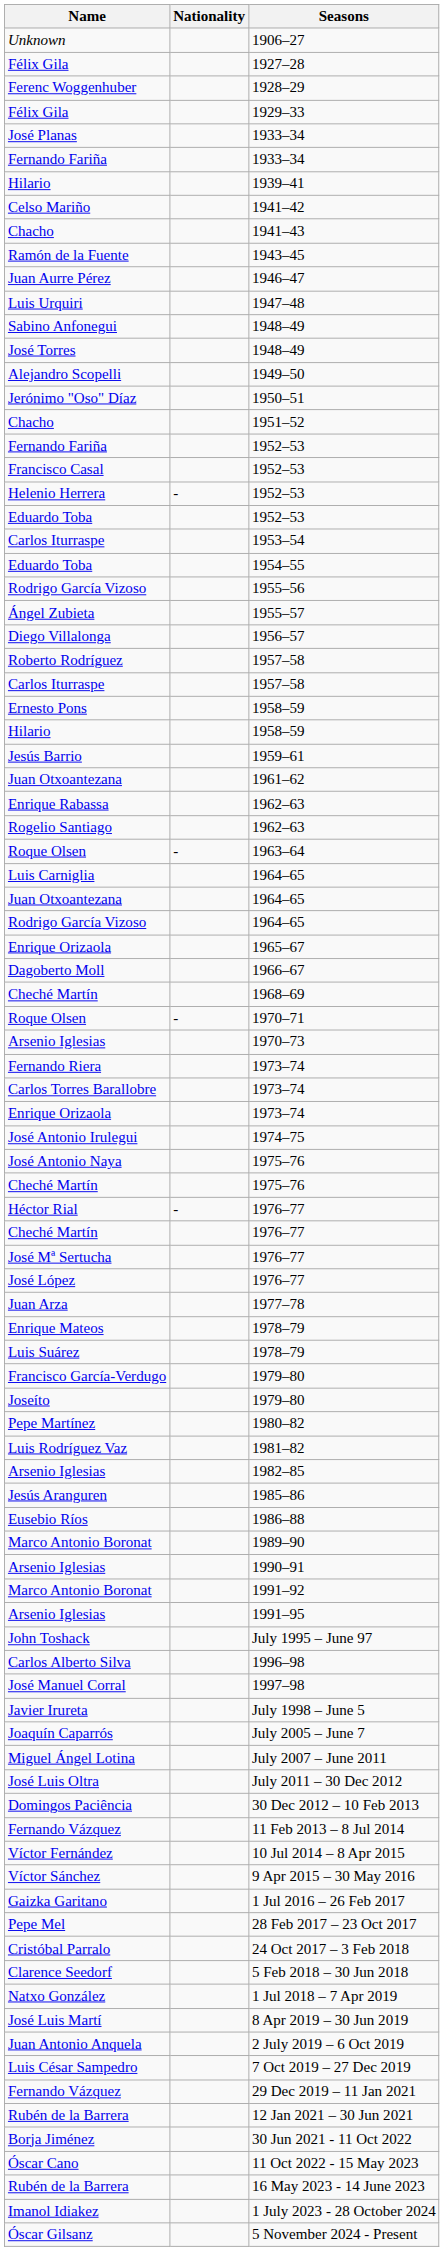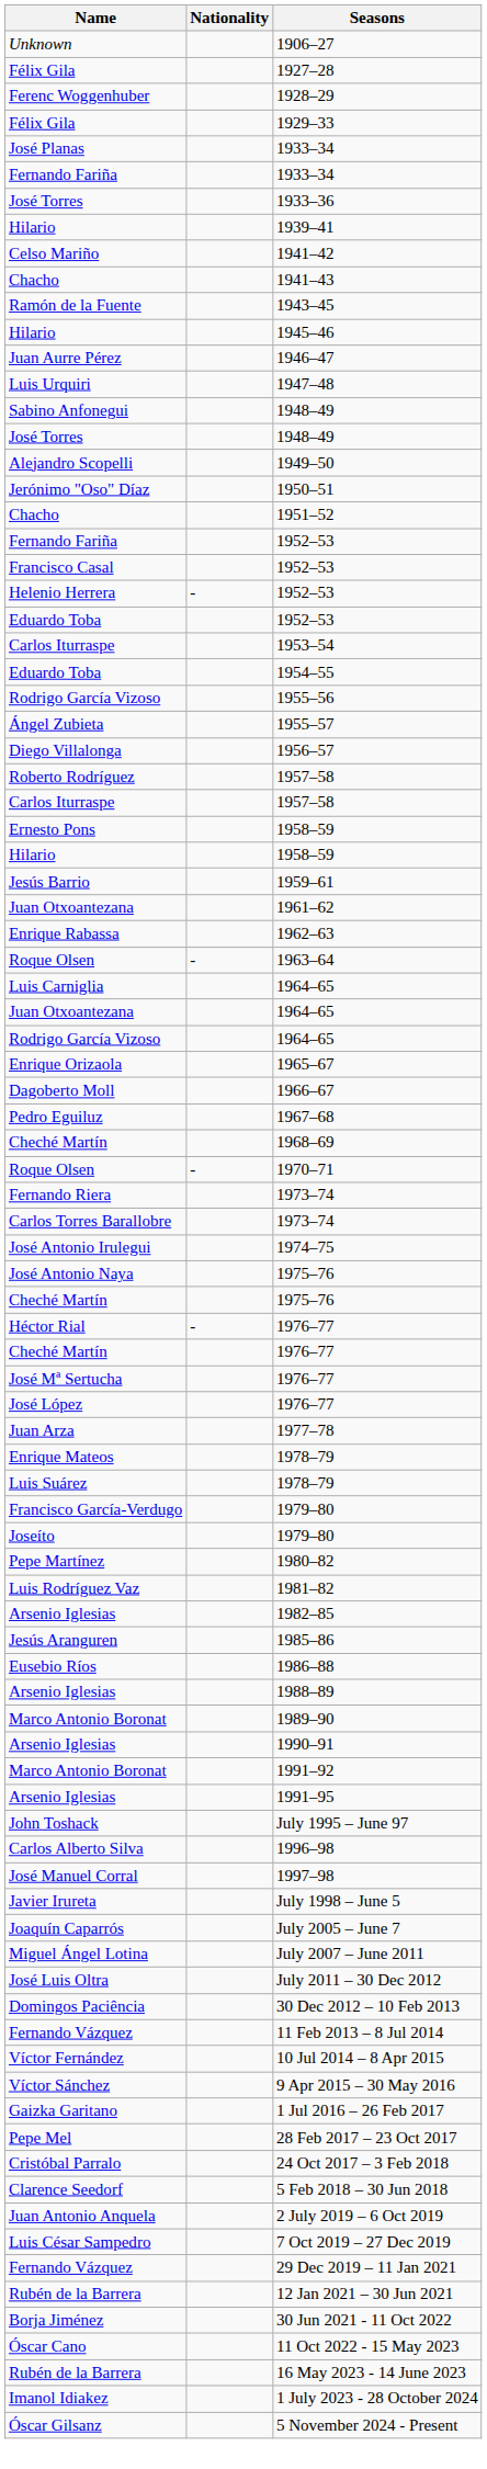 <table class="wikitable">
 <tr>
 <th>Name</th>
 <th>Nationality</th>
 <th>Seasons</th>
 </tr>
 <tr>
 <td><em>Unknown</em></td>
 <td></td>
 <td>1906–27</td>
 </tr>
 <tr>
 <td><a href='#'>Félix Gila</a></td>
 <td></td>
 <td>1927–28</td>
 </tr>
 <tr>
 <td><a href='#'>Ferenc Woggenhuber</a></td>
 <td></td>
 <td>1928–29</td>
 </tr>
 <tr>
 <td><a href='#'>Félix Gila</a></td>
 <td></td>
 <td>1929–33</td>
 </tr>
 <tr>
 <td><a href='#'>José Planas</a></td>
 <td></td>
 <td>1933–34</td>
 </tr>
 <tr>
 <td><a href='#'>Fernando Fariña</a></td>
 <td></td>
 <td>1933–34</td>
 </tr>
 <tr>
+<td><a href='#'>José Torres</a></td>
+<td></td>
+<td>1933–36</td>
+</tr>
+<tr>
 <td><a href='#'>Hilario</a></td>
 <td></td>
 <td>1939–41</td>
 </tr>
 <tr>
 <td><a href='#'>Celso Mariño</a></td>
 <td></td>
 <td>1941–42</td>
 </tr>
 <tr>
 <td><a href='#'>Chacho</a></td>
 <td></td>
 <td>1941–43</td>
 </tr>
 <tr>
 <td><a href='#'>Ramón de la Fuente</a></td>
 <td></td>
 <td>1943–45</td>
+</tr>
+<tr>
+<td><a href='#'>Hilario</a></td>
+<td></td>
+<td>1945–46</td>
 </tr>
 <tr>
 <td><a href='#'>Juan Aurre Pérez</a></td>
 <td></td>
 <td>1946–47</td>
 </tr>
 <tr>
 <td><a href='#'>Luis Urquiri</a></td>
 <td></td>
 <td>1947–48</td>
 </tr>
 <tr>
 <td><a href='#'>Sabino Anfonegui</a></td>
 <td></td>
 <td>1948–49</td>
 </tr>
 <tr>
 <td><a href='#'>José Torres</a></td>
 <td></td>
 <td>1948–49</td>
 </tr>
 <tr>
 <td><a href='#'>Alejandro Scopelli</a></td>
 <td></td>
 <td>1949–50</td>
 </tr>
 <tr>
 <td><a href='#'>Jerónimo "Oso" Díaz</a></td>
 <td></td>
 <td>1950–51</td>
 </tr>
 <tr>
 <td><a href='#'>Chacho</a></td>
 <td></td>
 <td>1951–52</td>
 </tr>
 <tr>
 <td><a href='#'>Fernando Fariña</a></td>
 <td></td>
 <td>1952–53</td>
 </tr>
 <tr>
 <td><a href='#'>Francisco Casal</a></td>
 <td></td>
 <td>1952–53</td>
 </tr>
 <tr>
 <td><a href='#'>Helenio Herrera</a></td>
 <td>-</td>
 <td>1952–53</td>
 </tr>
 <tr>
 <td><a href='#'>Eduardo Toba</a></td>
 <td></td>
 <td>1952–53</td>
 </tr>
 <tr>
 <td><a href='#'>Carlos Iturraspe</a></td>
 <td></td>
 <td>1953–54</td>
 </tr>
 <tr>
 <td><a href='#'>Eduardo Toba</a></td>
 <td></td>
 <td>1954–55</td>
 </tr>
 <tr>
 <td><a href='#'>Rodrigo García Vizoso</a></td>
 <td></td>
 <td>1955–56</td>
 </tr>
 <tr>
 <td><a href='#'>Ángel Zubieta</a></td>
 <td></td>
 <td>1955–57</td>
 </tr>
 <tr>
 <td><a href='#'>Diego Villalonga</a></td>
 <td></td>
 <td>1956–57</td>
 </tr>
 <tr>
 <td><a href='#'>Roberto Rodríguez</a></td>
 <td></td>
 <td>1957–58</td>
 </tr>
 <tr>
 <td><a href='#'>Carlos Iturraspe</a></td>
 <td></td>
 <td>1957–58</td>
 </tr>
 <tr>
 <td><a href='#'>Ernesto Pons</a></td>
 <td></td>
 <td>1958–59</td>
 </tr>
 <tr>
 <td><a href='#'>Hilario</a></td>
 <td></td>
 <td>1958–59</td>
 </tr>
 <tr>
 <td><a href='#'>Jesús Barrio</a></td>
 <td></td>
 <td>1959–61</td>
 </tr>
 <tr>
 <td><a href='#'>Juan Otxoantezana</a></td>
 <td></td>
 <td>1961–62</td>
 </tr>
 <tr>
 <td><a href='#'>Enrique Rabassa</a></td>
 <td></td>
 <td>1962–63</td>
 </tr>
 <tr>
-<td><a href='#'>Rogelio Santiago</a></td>
-<td></td>
-<td>1962–63</td>
-</tr>
-<tr>
 <td><a href='#'>Roque Olsen</a></td>
 <td>-</td>
 <td>1963–64</td>
 </tr>
 <tr>
 <td><a href='#'>Luis Carniglia</a></td>
 <td></td>
 <td>1964–65</td>
 </tr>
 <tr>
 <td><a href='#'>Juan Otxoantezana</a></td>
 <td></td>
 <td>1964–65</td>
 </tr>
 <tr>
 <td><a href='#'>Rodrigo García Vizoso</a></td>
 <td></td>
 <td>1964–65</td>
 </tr>
 <tr>
 <td><a href='#'>Enrique Orizaola</a></td>
 <td></td>
 <td>1965–67</td>
 </tr>
 <tr>
 <td><a href='#'>Dagoberto Moll</a></td>
 <td></td>
 <td>1966–67</td>
 </tr>
 <tr>
+<td><a href='#'>Pedro Eguiluz</a></td>
+<td></td>
+<td>1967–68</td>
+</tr>
+<tr>
 <td><a href='#'>Cheché Martín</a></td>
 <td></td>
 <td>1968–69</td>
 </tr>
 <tr>
 <td><a href='#'>Roque Olsen</a></td>
 <td>-</td>
 <td>1970–71</td>
 </tr>
 <tr>
-<td><a href='#'>Arsenio Iglesias</a></td>
-<td></td>
-<td>1970–73</td>
-</tr>
-<tr>
 <td><a href='#'>Fernando Riera</a></td>
 <td></td>
 <td>1973–74</td>
 </tr>
 <tr>
 <td><a href='#'>Carlos Torres Barallobre</a></td>
-<td></td>
-<td>1973–74</td>
-</tr>
-<tr>
-<td><a href='#'>Enrique Orizaola</a></td>
 <td></td>
 <td>1973–74</td>
 </tr>
 <tr>
 <td><a href='#'>José Antonio Irulegui</a></td>
 <td></td>
 <td>1974–75</td>
 </tr>
 <tr>
 <td><a href='#'>José Antonio Naya</a></td>
 <td></td>
 <td>1975–76</td>
 </tr>
 <tr>
 <td><a href='#'>Cheché Martín</a></td>
 <td></td>
 <td>1975–76</td>
 </tr>
 <tr>
 <td><a href='#'>Héctor Rial</a></td>
 <td>-</td>
 <td>1976–77</td>
 </tr>
 <tr>
 <td><a href='#'>Cheché Martín</a></td>
 <td></td>
 <td>1976–77</td>
 </tr>
 <tr>
 <td><a href='#'>José Mª Sertucha</a></td>
 <td></td>
 <td>1976–77</td>
 </tr>
 <tr>
 <td><a href='#'>José López</a></td>
 <td></td>
 <td>1976–77</td>
 </tr>
 <tr>
 <td><a href='#'>Juan Arza</a></td>
 <td></td>
 <td>1977–78</td>
 </tr>
 <tr>
 <td><a href='#'>Enrique Mateos</a></td>
 <td></td>
 <td>1978–79</td>
 </tr>
 <tr>
 <td><a href='#'>Luis Suárez</a></td>
 <td></td>
 <td>1978–79</td>
 </tr>
 <tr>
 <td><a href='#'>Francisco García-Verdugo</a></td>
 <td></td>
 <td>1979–80</td>
 </tr>
 <tr>
 <td><a href='#'>Joseíto</a></td>
 <td></td>
 <td>1979–80</td>
 </tr>
 <tr>
 <td><a href='#'>Pepe Martínez</a></td>
 <td></td>
 <td>1980–82</td>
 </tr>
 <tr>
 <td><a href='#'>Luis Rodríguez Vaz</a></td>
 <td></td>
 <td>1981–82</td>
 </tr>
 <tr>
 <td><a href='#'>Arsenio Iglesias</a></td>
 <td></td>
 <td>1982–85</td>
 </tr>
 <tr>
 <td><a href='#'>Jesús Aranguren</a></td>
 <td></td>
 <td>1985–86</td>
 </tr>
 <tr>
 <td><a href='#'>Eusebio Ríos</a></td>
 <td></td>
 <td>1986–88</td>
+</tr>
+<tr>
+<td><a href='#'>Arsenio Iglesias</a></td>
+<td></td>
+<td>1988–89</td>
 </tr>
 <tr>
 <td><a href='#'>Marco Antonio Boronat</a></td>
 <td></td>
 <td>1989–90</td>
 </tr>
 <tr>
 <td><a href='#'>Arsenio Iglesias</a></td>
 <td></td>
 <td>1990–91</td>
 </tr>
 <tr>
 <td><a href='#'>Marco Antonio Boronat</a></td>
 <td></td>
 <td>1991–92</td>
 </tr>
 <tr>
 <td><a href='#'>Arsenio Iglesias</a></td>
 <td></td>
 <td>1991–95</td>
 </tr>
 <tr>
 <td><a href='#'>John Toshack</a></td>
 <td></td>
 <td>July 1995 – June 97</td>
 </tr>
 <tr>
 <td><a href='#'>Carlos Alberto Silva</a></td>
 <td></td>
 <td>1996–98</td>
 </tr>
 <tr>
 <td><a href='#'>José Manuel Corral</a></td>
 <td></td>
 <td>1997–98</td>
 </tr>
 <tr>
 <td><a href='#'>Javier Irureta</a></td>
 <td></td>
 <td>July 1998 – June 5</td>
 </tr>
 <tr>
 <td><a href='#'>Joaquín Caparrós</a></td>
 <td></td>
 <td>July 2005 – June 7</td>
 </tr>
 <tr>
 <td><a href='#'>Miguel Ángel Lotina</a></td>
 <td></td>
 <td>July 2007 – June 2011</td>
 </tr>
 <tr>
 <td><a href='#'>José Luis Oltra</a></td>
 <td></td>
 <td>July 2011 – 30 Dec 2012</td>
 </tr>
 <tr>
 <td><a href='#'>Domingos Paciência</a></td>
 <td></td>
 <td>30 Dec 2012 – 10 Feb 2013</td>
 </tr>
 <tr>
 <td><a href='#'>Fernando Vázquez</a></td>
 <td></td>
 <td>11 Feb 2013 – 8 Jul 2014</td>
 </tr>
 <tr>
 <td><a href='#'>Víctor Fernández</a></td>
 <td></td>
 <td>10 Jul 2014 – 8 Apr 2015</td>
 </tr>
 <tr>
 <td><a href='#'>Víctor Sánchez</a></td>
 <td></td>
 <td>9 Apr 2015 – 30 May 2016</td>
 </tr>
 <tr>
 <td><a href='#'>Gaizka Garitano</a></td>
 <td></td>
 <td>1 Jul 2016 – 26 Feb 2017</td>
 </tr>
 <tr>
 <td><a href='#'>Pepe Mel</a></td>
 <td></td>
 <td>28 Feb 2017 – 23 Oct 2017</td>
 </tr>
 <tr>
 <td><a href='#'>Cristóbal Parralo</a></td>
 <td></td>
 <td>24 Oct 2017 – 3 Feb 2018</td>
 </tr>
 <tr>
 <td><a href='#'>Clarence Seedorf</a></td>
 <td></td>
 <td>5 Feb 2018 – 30 Jun 2018</td>
 </tr>
 <tr>
-<td><a href='#'>Natxo González</a></td>
-<td></td>
-<td>1 Jul 2018 – 7 Apr 2019</td>
-</tr>
-<tr>
-<td><a href='#'>José Luis Martí</a></td>
-<td></td>
-<td>8 Apr 2019 – 30 Jun 2019</td>
-</tr>
-<tr>
 <td><a href='#'>Juan Antonio Anquela</a></td>
 <td></td>
 <td>2 July 2019 – 6 Oct 2019</td>
 </tr>
 <tr>
 <td><a href='#'>Luis César Sampedro</a></td>
 <td></td>
 <td>7 Oct 2019 – 27 Dec 2019</td>
 </tr>
 <tr>
 <td><a href='#'>Fernando Vázquez</a></td>
 <td></td>
 <td>29 Dec 2019 – 11 Jan 2021</td>
 </tr>
 <tr>
 <td><a href='#'>Rubén de la Barrera</a></td>
 <td></td>
 <td>12 Jan 2021 – 30 Jun 2021</td>
 </tr>
 <tr>
 <td><a href='#'>Borja Jiménez</a></td>
 <td></td>
 <td>30 Jun 2021 - 11 Oct 2022</td>
 </tr>
 <tr>
 <td><a href='#'>Óscar Cano</a></td>
 <td></td>
 <td>11 Oct 2022 - 15 May 2023</td>
 </tr>
 <tr>
 <td><a href='#'>Rubén de la Barrera</a></td>
 <td></td>
 <td>16 May 2023 - 14 June 2023</td>
 </tr>
 <tr>
 <td><a href='#'>Imanol Idiakez</a></td>
 <td></td>
 <td>1 July 2023 - 28 October 2024</td>
 </tr>
 <tr>
 <td><a href='#'>Óscar Gilsanz</a></td>
 <td></td>
 <td>5 November 2024 - Present</td>
 </tr>
 </table>
